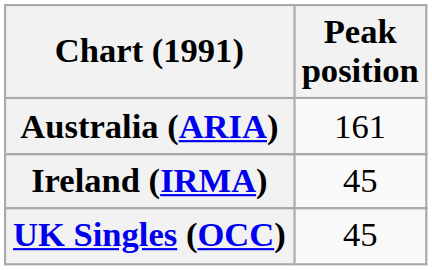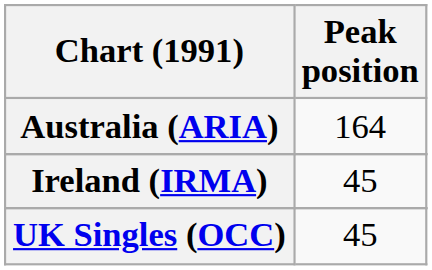 <table class="wikitable sortable plainrowheaders" style="text-align:center">
 <tr>
 <th scope="col">Chart (1991)</th>
 <th scope="col">Peak<br>position</th>
 </tr>
 <tr>
 <th scope="row">Australia (<a href='#'>ARIA</a>)</th>
-<td>161</td>
+<td>164</td>
 </tr>
 <tr>
 </tr>
 <tr>
 </tr>
 <tr>
 <th scope="row">Ireland (<a href='#'>IRMA</a>)</th>
 <td>45</td>
 </tr>
 <tr>
 </tr>
 <tr>
 </tr>
 <tr>
 <th scope="row"><a href='#'>UK Singles</a> (<a href='#'>OCC</a>)</th>
 <td>45</td>
 </tr>
 </table>
